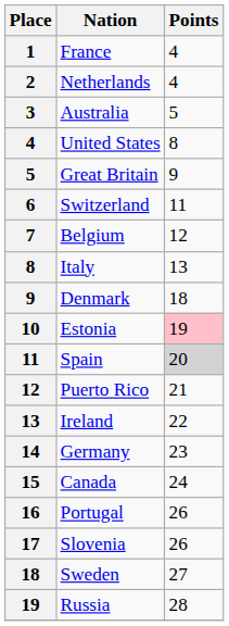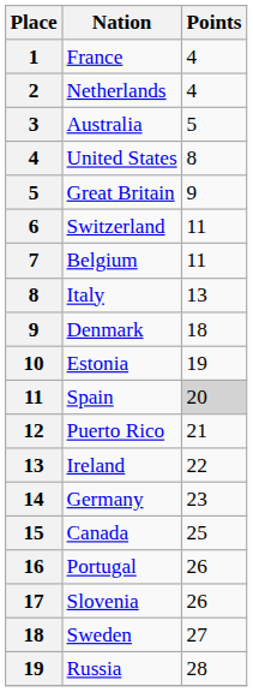 <table class="wikitable" style="font-size: 95%">
 <tr>
 <th>Place</th>
 <th>Nation</th>
 <th>Points</th>
 </tr>
 <tr>
 <th>1</th>
 <td> <a href='#'>France</a></td>
 <td>4</td>
 </tr>
 <tr>
 <th>2</th>
 <td> <a href='#'>Netherlands</a></td>
 <td>4</td>
 </tr>
 <tr>
 <th>3</th>
 <td> <a href='#'>Australia</a></td>
 <td>5</td>
 </tr>
 <tr>
 <th>4</th>
 <td> <a href='#'>United States</a></td>
 <td>8</td>
 </tr>
 <tr>
 <th>5</th>
 <td> <a href='#'>Great Britain</a></td>
 <td>9</td>
 </tr>
 <tr>
 <th>6</th>
 <td> <a href='#'>Switzerland</a></td>
 <td>11</td>
 </tr>
 <tr>
 <th>7</th>
 <td> <a href='#'>Belgium</a></td>
-<td>12</td>
+<td>11</td>
 </tr>
 <tr>
 <th>8</th>
 <td> <a href='#'>Italy</a></td>
 <td>13</td>
 </tr>
 <tr>
 <th>9</th>
 <td> <a href='#'>Denmark</a></td>
 <td>18</td>
 </tr>
 <tr>
 <th>10</th>
 <td> <a href='#'>Estonia</a></td>
-<td style="background: pink;">19</td>
+<td>19</td>
 </tr>
 <tr>
 <th>11</th>
 <td> <a href='#'>Spain</a></td>
 <td style="background: lightgrey;">20</td>
 </tr>
 <tr>
 <th>12</th>
 <td> <a href='#'>Puerto Rico</a></td>
 <td>21</td>
 </tr>
 <tr>
 <th>13</th>
 <td> <a href='#'>Ireland</a></td>
 <td>22</td>
 </tr>
 <tr>
 <th>14</th>
 <td> <a href='#'>Germany</a></td>
 <td>23</td>
 </tr>
 <tr>
 <th>15</th>
 <td> <a href='#'>Canada</a></td>
-<td>24</td>
+<td>25</td>
 </tr>
 <tr>
 <th>16</th>
 <td> <a href='#'>Portugal</a></td>
 <td>26</td>
 </tr>
 <tr>
 <th>17</th>
 <td> <a href='#'>Slovenia</a></td>
 <td>26</td>
 </tr>
 <tr>
 <th>18</th>
 <td> <a href='#'>Sweden</a></td>
 <td>27</td>
 </tr>
 <tr>
 <th>19</th>
 <td> <a href='#'>Russia</a></td>
 <td>28</td>
 </tr>
 <tr>
 </tr>
 </table>
